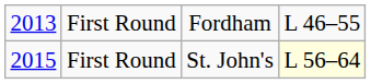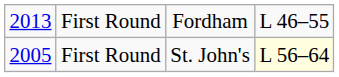 <table class="wikitable">
 <tr align="center">
 <td><a href='#'>2013</a></td>
 <td>First Round</td>
 <td>Fordham</td>
 <td>L 46–55</td>
 </tr>
 <tr align="center">
-<td><a href='#'>2015</a></td>
+<td><a href='#'>2005</a></td>
 <td>First Round</td>
 <td>St. John's</td>
 <td style="background: lightyellow;">L 56–64</td>
 </tr>
 </table>
